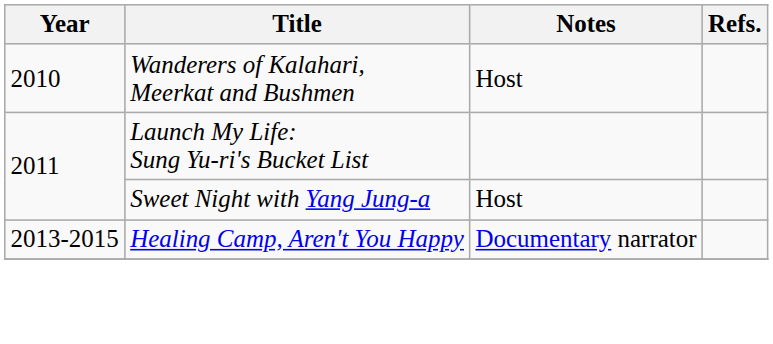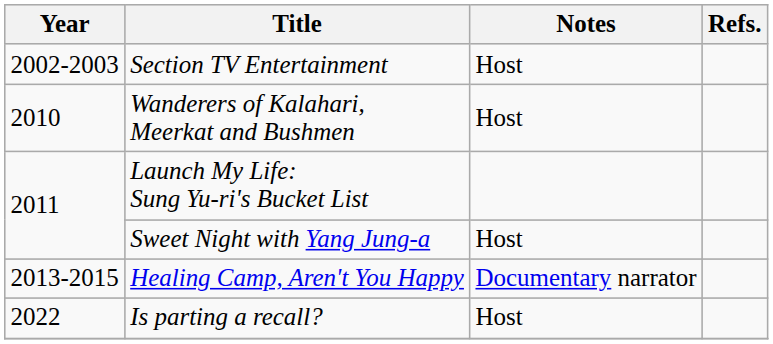 <table class="wikitable">
 <tr>
 <th>Year</th>
 <th>Title</th>
 <th>Notes</th>
 <th>Refs.</th>
+</tr>
+<tr>
+<td>2002-2003</td>
+<td><em>Section TV Entertainment</em></td>
+<td>Host</td>
+<td></td>
 </tr>
 <tr>
 <td>2010</td>
 <td><em>Wanderers of Kalahari, <br> Meerkat and Bushmen</em></td>
 <td>Host</td>
 <td></td>
 </tr>
 <tr>
 <td rowspan=2>2011</td>
 <td><em>Launch My Life: <br> Sung Yu-ri's Bucket List</em></td>
 <td></td>
 <td></td>
 </tr>
 <tr>
 <td><em>Sweet Night with <a href='#'>Yang Jung-a</a></em></td>
 <td>Host</td>
 <td></td>
 </tr>
 <tr>
 <td>2013-2015</td>
 <td><em><a href='#'>Healing Camp, Aren't You Happy</a></em></td>
 <td><a href='#'>Documentary</a> narrator</td>
 <td></td>
 </tr>
 <tr>
+<td>2022</td>
+<td><em>Is parting a recall?</em></td>
+<td>Host</td>
+<td></td>
+</tr>
+<tr>
 </tr>
 </table>
